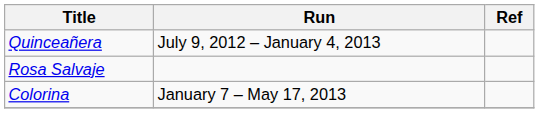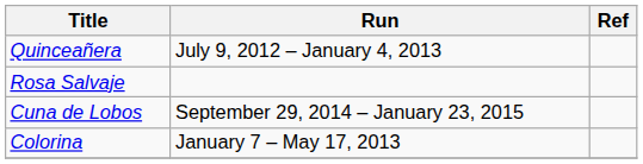 <table class="wikitable sortable" style="width:50%; font-size:85%;">
 <tr>
 <th>Title</th>
 <th>Run</th>
 <th>Ref</th>
 </tr>
 <tr>
 <td><em><a href='#'>Quinceañera</a></em></td>
 <td>July 9, 2012 – January 4, 2013</td>
 <td></td>
 </tr>
 <tr>
 <td><em><a href='#'>Rosa Salvaje</a></em></td>
 <td></td>
 <td></td>
 </tr>
 <tr>
+<td><em><a href='#'>Cuna de Lobos</a></em></td>
+<td>September 29, 2014 – January 23, 2015</td>
+<td></td>
+</tr>
+<tr>
 <td><em><a href='#'>Colorina</a></em></td>
 <td>January 7 – May 17, 2013</td>
 <td></td>
 </tr>
 <tr>
 </tr>
 </table>
